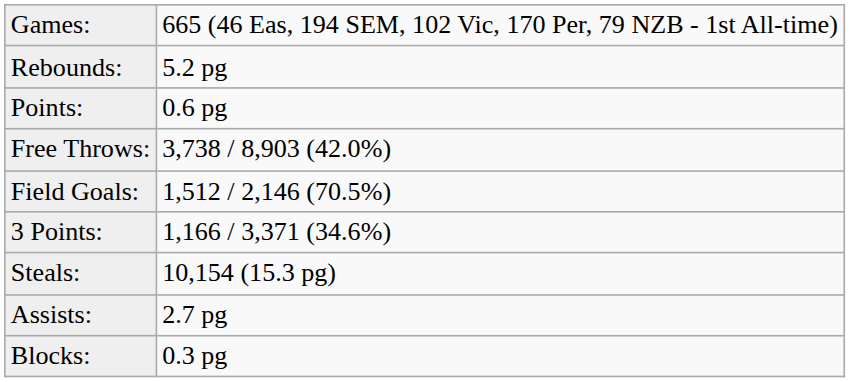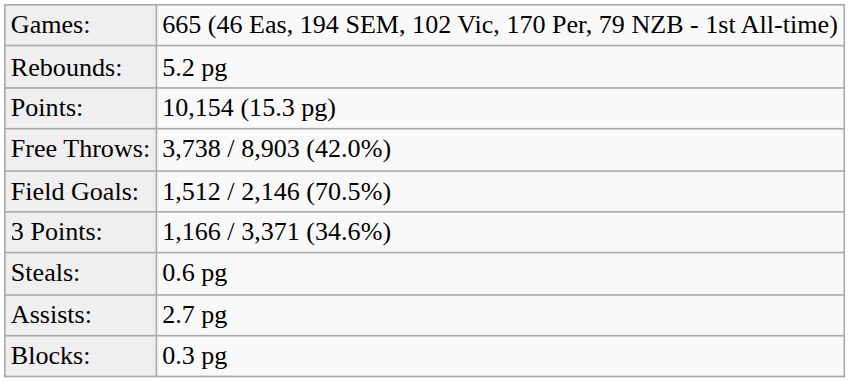 <table class="wikitable">
 <tr align=left>
 <td style="background:#efefef;">Games:</td>
 <td>665 (46 Eas, 194 SEM, 102 Vic, 170 Per, 79 NZB - 1st All-time)</td>
 </tr>
 <tr>
 <td style="background:#efefef;">Rebounds:</td>
 <td>5.2 pg</td>
 </tr>
 <tr>
 <td style="background:#efefef;">Points:</td>
-<td>0.6 pg</td>
+<td>10,154 (15.3 pg)</td>
 </tr>
 <tr>
 <td style="background:#efefef;">Free Throws:</td>
 <td>3,738 / 8,903 (42.0%)</td>
 </tr>
 <tr>
 <td style="background:#efefef;">Field Goals:</td>
 <td>1,512 / 2,146 (70.5%)</td>
 </tr>
 <tr>
 <td style="background:#efefef;">3 Points:</td>
 <td>1,166 / 3,371 (34.6%)</td>
 </tr>
 <tr>
 <td style="background:#efefef;">Steals:</td>
-<td>10,154 (15.3 pg)</td>
+<td>0.6 pg</td>
 </tr>
 <tr>
 <td style="background:#efefef;">Assists:</td>
 <td>2.7 pg</td>
 </tr>
 <tr>
 <td style="background:#efefef;">Blocks:</td>
 <td>0.3 pg</td>
 </tr>
 </table>
